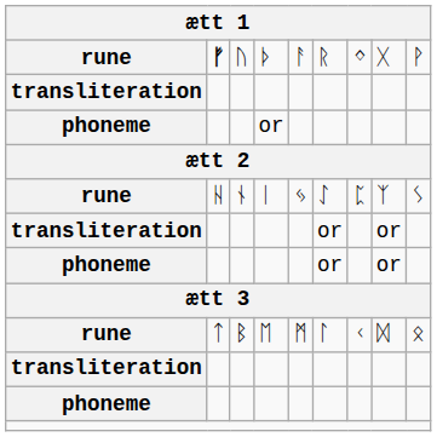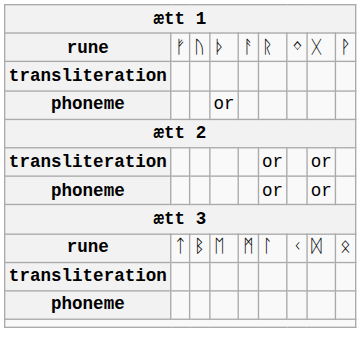 <table class="wikitable" cellspacing=10>
 <tr>
 <th colspan=9>ætt 1</th>
 </tr>
 <tr>
 <th>rune</th>
-<td><strong>ᚠ</strong></td>
+<td>ᚠ</td>
 <td>ᚢ</td>
 <td>ᚦ</td>
 <td>ᚨ</td>
 <td>ᚱ</td>
 <td>ᛜ</td>
 <td>ᚷ</td>
 <td>ᚹ</td>
 </tr>
 <tr>
 <th>transliteration</th>
 <td></td>
 <td></td>
 <td></td>
 <td></td>
 <td></td>
 <td></td>
 <td></td>
 <td></td>
 </tr>
 <tr>
 <th>phoneme</th>
 <td></td>
 <td></td>
 <td> or  </td>
 <td></td>
 <td></td>
 <td></td>
 <td></td>
 <td></td>
 </tr>
 <tr>
 <th colspan=9>ætt 2</th>
-</tr>
-<tr>
-<th>rune</th>
-<td>ᚺ</td>
-<td>ᚾ</td>
-<td>ᛁ</td>
-<td>ᛃ</td>
-<td>ᛇ</td>
-<td>ᛈ</td>
-<td>ᛉ</td>
-<td>ᛊ</td>
 </tr>
 <tr>
 <th>transliteration</th>
 <td></td>
 <td></td>
 <td></td>
 <td></td>
 <td> or </td>
 <td></td>
 <td> or </td>
 <td></td>
 </tr>
 <tr>
 <th>phoneme</th>
 <td></td>
 <td></td>
 <td></td>
 <td></td>
 <td> or </td>
 <td></td>
 <td> or </td>
 <td></td>
 </tr>
 <tr>
 <th colspan=9>ætt 3</th>
 </tr>
 <tr>
 <th>rune</th>
 <td>ᛏ</td>
 <td>ᛒ</td>
 <td>ᛖ</td>
 <td>ᛗ</td>
 <td>ᛚ</td>
 <td>ᚲ</td>
 <td>ᛞ</td>
 <td>ᛟ</td>
 </tr>
 <tr>
 <th>transliteration</th>
 <td></td>
 <td></td>
 <td></td>
 <td></td>
 <td></td>
 <td></td>
 <td></td>
 <td></td>
 </tr>
 <tr>
 <th>phoneme</th>
 <td></td>
 <td></td>
 <td></td>
 <td></td>
 <td></td>
 <td></td>
 <td></td>
 <td></td>
 </tr>
 <tr>
 <td colspan=9></td>
 </tr>
 </table>
